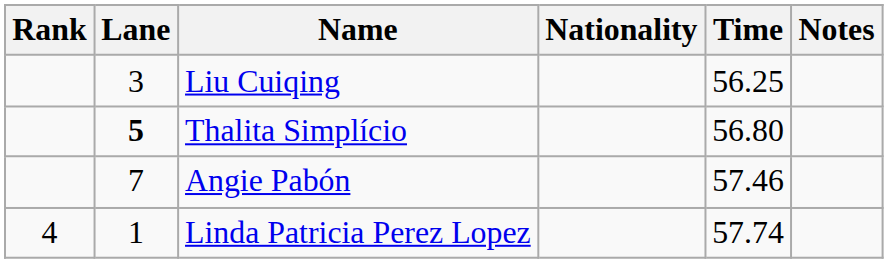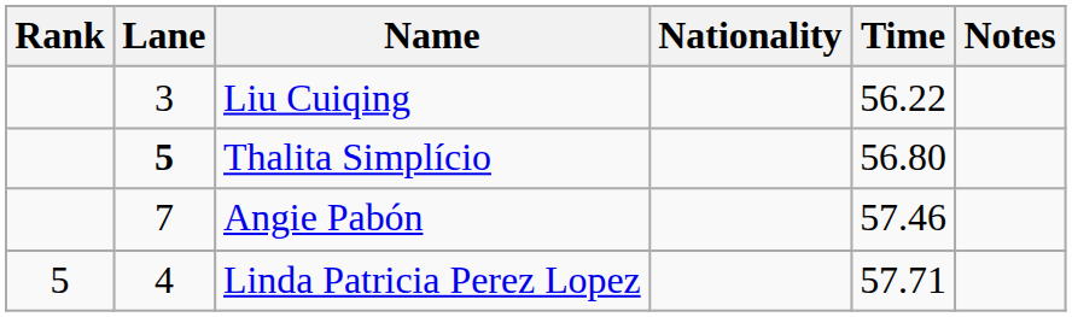 <table class="wikitable sortable" style="text-align:center">
 <tr>
 <th>Rank</th>
 <th>Lane</th>
 <th>Name</th>
 <th>Nationality</th>
 <th>Time</th>
 <th>Notes</th>
 </tr>
 <tr>
 <td></td>
 <td>3</td>
 <td align="left"><a href='#'>Liu Cuiqing</a></td>
 <td align="left"></td>
-<td>56.25</td>
+<td>56.22</td>
 <td></td>
 </tr>
 <tr>
 <td></td>
 <td><strong>5</strong></td>
 <td align="left"><a href='#'>Thalita Simplício</a></td>
 <td align="left"></td>
 <td>56.80</td>
 <td></td>
 </tr>
 <tr>
 <td></td>
 <td>7</td>
 <td align="left"><a href='#'>Angie Pabón</a></td>
 <td align="left"></td>
 <td>57.46</td>
 <td></td>
 </tr>
 <tr>
+<td>5</td>
 <td>4</td>
-<td>1</td>
 <td align="left"><a href='#'>Linda Patricia Perez Lopez</a></td>
 <td align="left"></td>
-<td>57.74</td>
+<td>57.71</td>
 <td></td>
 </tr>
 </table>
